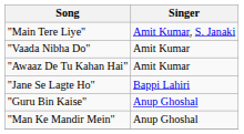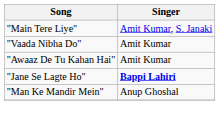 <table class="wikitable">
 <tr>
 <th>Song</th>
 <th>Singer</th>
 </tr>
 <tr>
 <td>"Main Tere Liye"</td>
 <td><a href='#'>Amit Kumar</a>, <a href='#'>S. Janaki</a></td>
 </tr>
 <tr>
 <td>"Vaada Nibha Do"</td>
 <td>Amit Kumar</td>
 </tr>
 <tr>
 <td>"Awaaz De Tu Kahan Hai"</td>
 <td>Amit Kumar</td>
 </tr>
 <tr>
 <td>"Jane Se Lagte Ho"</td>
-<td><a href='#'>Bappi Lahiri</a></td>
-</tr>
-<tr>
-<td>"Guru Bin Kaise"</td>
-<td><a href='#'>Anup Ghoshal</a></td>
+<td><strong><a href='#'>Bappi Lahiri</a></strong></td>
 </tr>
 <tr>
 <td>"Man Ke Mandir Mein"</td>
 <td>Anup Ghoshal</td>
 </tr>
 <tr>
 </tr>
 </table>
